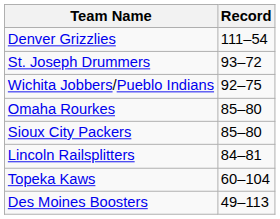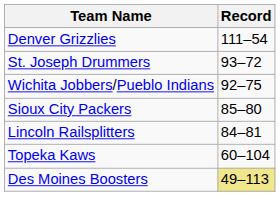 <table class="wikitable">
 <tr>
 <th>Team Name</th>
 <th>Record</th>
 </tr>
 <tr>
 <td><a href='#'>Denver Grizzlies</a></td>
 <td>111–54</td>
 </tr>
 <tr>
 <td><a href='#'>St. Joseph Drummers</a></td>
 <td>93–72</td>
 </tr>
 <tr>
 <td><a href='#'>Wichita Jobbers</a>/<a href='#'>Pueblo Indians</a></td>
 <td>92–75</td>
 </tr>
 <tr>
-<td><a href='#'>Omaha Rourkes</a></td>
-<td>85–80</td>
-</tr>
-<tr>
 <td><a href='#'>Sioux City Packers</a></td>
 <td>85–80</td>
 </tr>
 <tr>
 <td><a href='#'>Lincoln Railsplitters</a></td>
 <td>84–81</td>
 </tr>
 <tr>
 <td><a href='#'>Topeka Kaws</a></td>
 <td>60–104</td>
 </tr>
 <tr>
 <td><a href='#'>Des Moines Boosters</a></td>
-<td>49–113</td>
+<td style="background: khaki;">49–113</td>
 </tr>
 </table>
